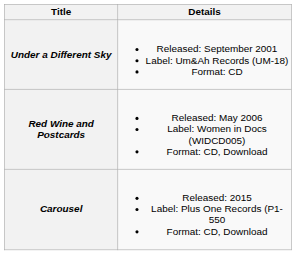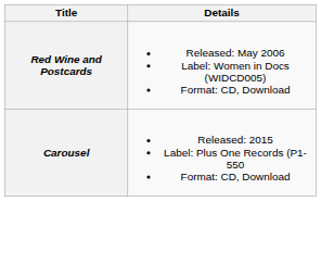 <table class="wikitable plainrowheaders" style="text-align:center;" border="1">
 <tr>
 <th scope="col" style="width:11em;">Title</th>
 <th scope="col" style="width:17em;">Details</th>
-</tr>
-<tr>
-<th scope="row"><em>Under a Different Sky</em></th>
-<td><br><ul><li>Released: September 2001</li><li>Label: Um&Ah Records (UM-18)</li><li>Format: CD</li></ul></td>
 </tr>
 <tr>
 <th scope="row"><em>Red Wine and Postcards</em></th>
 <td><br><ul><li>Released: May 2006</li><li>Label: Women in Docs (WIDCD005)</li><li>Format: CD, Download</li></ul></td>
 </tr>
 <tr>
 <th scope="row"><em>Carousel</em></th>
 <td><br><ul><li>Released: 2015</li><li>Label: Plus One Records (P1-550</li><li>Format: CD, Download</li></ul></td>
 </tr>
 </table>
